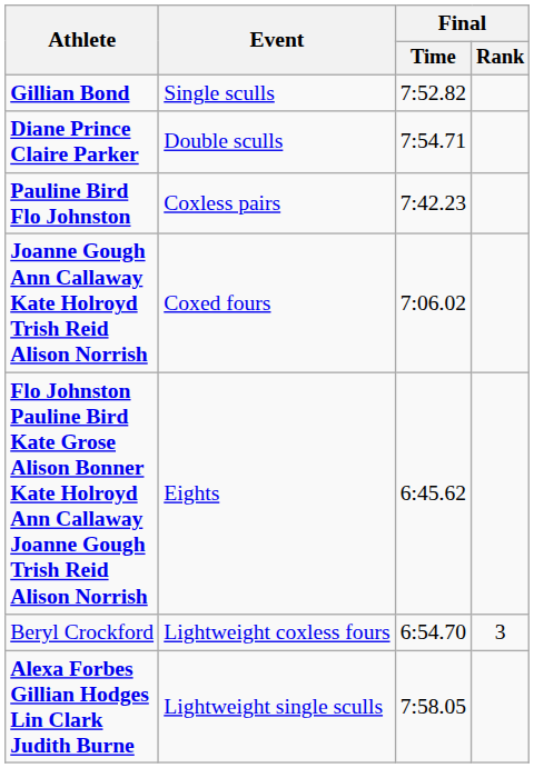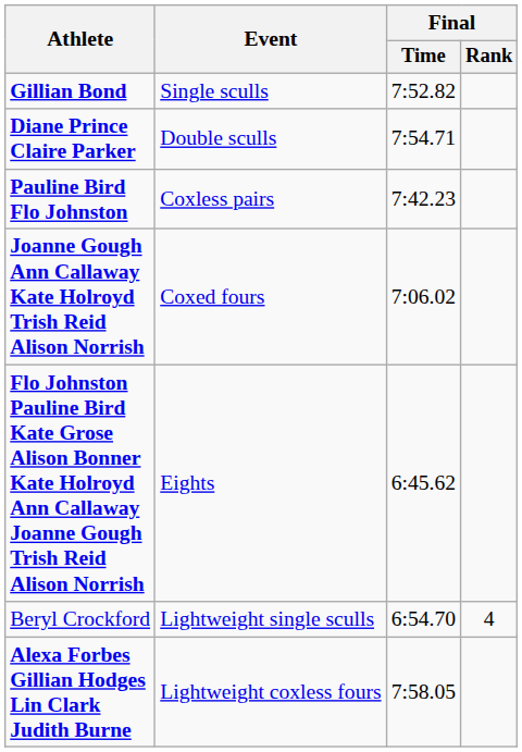 <table class="wikitable" style="font-size:90%">
 <tr>
 <th rowspan="2">Athlete</th>
 <th rowspan="2">Event</th>
 <th colspan="2">Final</th>
 </tr>
 <tr style="font-size:95%">
 <th>Time</th>
 <th>Rank</th>
 </tr>
 <tr align=center>
 <td align=left><strong><a href='#'>Gillian Bond</a></strong></td>
 <td align=left><a href='#'>Single sculls</a></td>
 <td>7:52.82</td>
 <td></td>
 </tr>
 <tr align=center>
 <td align=left><strong><a href='#'>Diane Prince</a></strong><br><strong><a href='#'>Claire Parker</a></strong></td>
 <td align=left><a href='#'>Double sculls</a></td>
 <td>7:54.71</td>
 <td></td>
 </tr>
 <tr align=center>
 <td align=left><strong><a href='#'>Pauline Bird</a></strong><br><strong><a href='#'>Flo Johnston</a></strong></td>
 <td align=left><a href='#'>Coxless pairs</a></td>
 <td>7:42.23</td>
 <td></td>
 </tr>
 <tr align=center>
 <td align=left><strong><a href='#'>Joanne Gough</a></strong><br><strong><a href='#'>Ann Callaway</a></strong><br><strong><a href='#'>Kate Holroyd</a></strong><br><strong><a href='#'>Trish Reid</a></strong><br><strong><a href='#'>Alison Norrish</a></strong></td>
 <td align=left><a href='#'>Coxed fours</a></td>
 <td>7:06.02</td>
 <td></td>
 </tr>
 <tr align=center>
 <td align=left><strong><a href='#'>Flo Johnston</a></strong><br><strong><a href='#'>Pauline Bird</a></strong><br><strong><a href='#'>Kate Grose</a></strong><br><strong><a href='#'>Alison Bonner</a></strong><br><strong><a href='#'>Kate Holroyd</a></strong><br><strong><a href='#'>Ann Callaway</a></strong><br><strong><a href='#'>Joanne Gough</a></strong><br><strong><a href='#'>Trish Reid</a></strong><br><strong><a href='#'>Alison Norrish</a></strong></td>
 <td align=left><a href='#'>Eights</a></td>
 <td>6:45.62</td>
 <td></td>
 </tr>
 <tr align=center>
 <td align=left><a href='#'>Beryl Crockford</a></td>
-<td align=left><a href='#'>Lightweight coxless fours</a></td>
+<td align=left><a href='#'>Lightweight single sculls</a></td>
 <td>6:54.70</td>
-<td>3</td>
+<td>4</td>
 </tr>
 <tr align=center>
 <td align=left><strong><a href='#'>Alexa Forbes</a></strong><br><strong><a href='#'>Gillian Hodges</a></strong><br><strong><a href='#'>Lin Clark</a></strong><br><strong><a href='#'>Judith Burne</a></strong></td>
-<td align=left><a href='#'>Lightweight single sculls</a></td>
+<td align=left><a href='#'>Lightweight coxless fours</a></td>
 <td>7:58.05</td>
 <td></td>
 </tr>
 </table>
